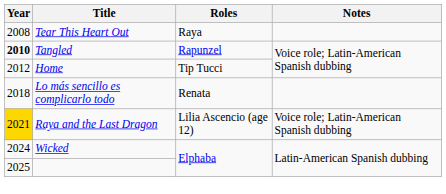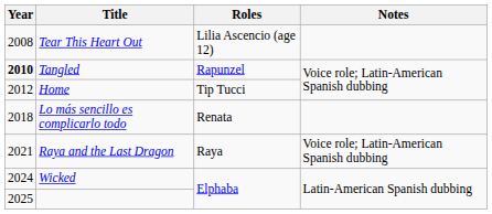 <table class="wikitable sortable">
 <tr>
 <th>Year</th>
 <th>Title</th>
 <th>Roles</th>
 <th>Notes</th>
 </tr>
 <tr>
 <td>2008</td>
 <td><em><a href='#'>Tear This Heart Out</a></em></td>
-<td>Raya</td>
+<td>Lilia Ascencio (age 12)</td>
 <td></td>
 </tr>
 <tr>
 <td><strong>2010</strong></td>
 <td><em><a href='#'>Tangled</a></em></td>
 <td><a href='#'>Rapunzel</a></td>
 <td rowspan="2">Voice role; Latin-American Spanish dubbing</td>
 </tr>
 <tr>
 <td>2012</td>
 <td><em><a href='#'>Home</a></em></td>
 <td>Tip Tucci</td>
 </tr>
 <tr>
 <td>2018</td>
 <td><em><a href='#'>Lo más sencillo es complicarlo todo</a></em></td>
 <td>Renata</td>
 <td></td>
 </tr>
 <tr>
-<td style="background: gold;">2021</td>
+<td>2021</td>
 <td><em><a href='#'>Raya and the Last Dragon</a></em></td>
-<td>Lilia Ascencio (age 12)</td>
+<td>Raya</td>
 <td>Voice role; Latin-American Spanish dubbing</td>
 </tr>
 <tr>
 <td>2024</td>
 <td><em><a href='#'>Wicked</a></em></td>
 <td rowspan="2"><a href='#'>Elphaba</a></td>
 <td rowspan="2">Latin-American Spanish dubbing</td>
 </tr>
 <tr>
 <td>2025</td>
 <td></td>
 </tr>
 </table>
